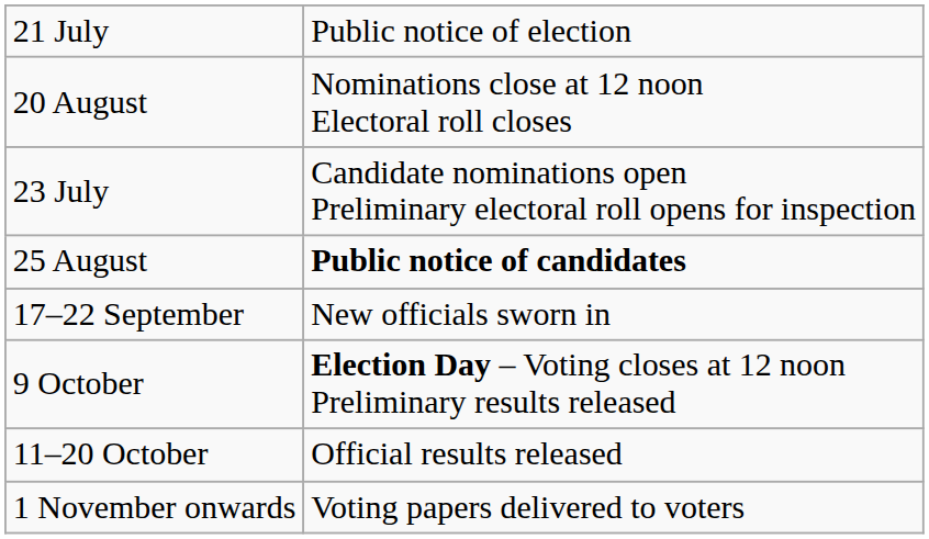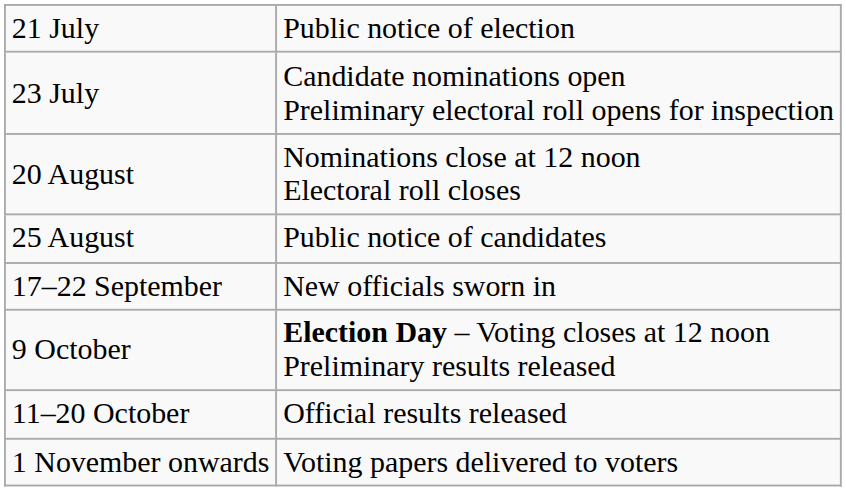 <table class="wikitable">
 <tr>
 <td>21 July</td>
 <td>Public notice of election</td>
 </tr>
 <tr>
+<td>23 July</td>
+<td>Candidate nominations open <br>Preliminary electoral roll opens for inspection</td>
+</tr>
+<tr>
 <td>20 August</td>
 <td>Nominations close at 12 noon <br> Electoral roll closes</td>
 </tr>
 <tr>
-<td>23 July</td>
-<td>Candidate nominations open <br>Preliminary electoral roll opens for inspection</td>
-</tr>
-<tr>
 <td>25 August</td>
-<td><strong>Public notice of candidates</strong></td>
+<td>Public notice of candidates</td>
 </tr>
 <tr>
 <td>17–22 September</td>
 <td>New officials sworn in</td>
 </tr>
 <tr>
 <td>9 October</td>
 <td><strong>Election Day</strong> – Voting closes at 12 noon <br> Preliminary results released</td>
 </tr>
 <tr>
 <td>11–20 October</td>
 <td>Official results released</td>
 </tr>
 <tr>
 <td>1 November onwards</td>
 <td>Voting papers delivered to voters</td>
 </tr>
 </table>
